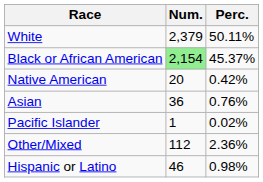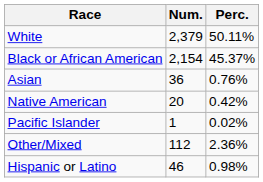 <table class="wikitable">
 <tr>
 <th>Race</th>
 <th>Num.</th>
 <th>Perc.</th>
 </tr>
 <tr>
 <td><a href='#'>White</a></td>
 <td>2,379</td>
 <td>50.11%</td>
 </tr>
 <tr>
 <td><a href='#'>Black or African American</a></td>
-<td style="background: lightgreen;">2,154</td>
+<td>2,154</td>
 <td>45.37%</td>
+</tr>
+<tr>
+<td><a href='#'>Asian</a></td>
+<td>36</td>
+<td>0.76%</td>
 </tr>
 <tr>
 <td><a href='#'>Native American</a></td>
 <td>20</td>
 <td>0.42%</td>
-</tr>
-<tr>
-<td><a href='#'>Asian</a></td>
-<td>36</td>
-<td>0.76%</td>
 </tr>
 <tr>
 <td><a href='#'>Pacific Islander</a></td>
 <td>1</td>
 <td>0.02%</td>
 </tr>
 <tr>
 <td><a href='#'>Other/Mixed</a></td>
 <td>112</td>
 <td>2.36%</td>
 </tr>
 <tr>
 <td><a href='#'>Hispanic</a> or <a href='#'>Latino</a></td>
 <td>46</td>
 <td>0.98%</td>
 </tr>
 </table>
